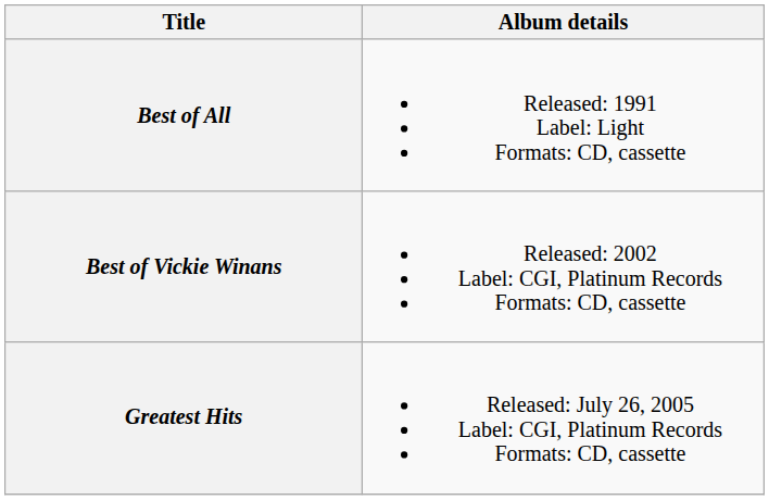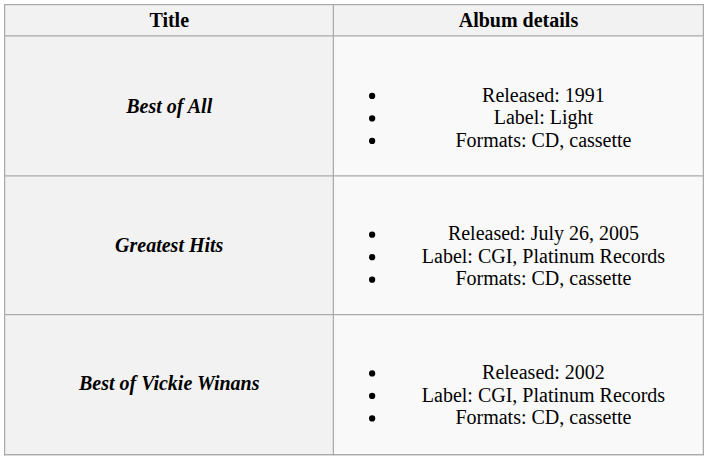 <table class="wikitable plainrowheaders" style="text-align:center;">
 <tr>
 <th scope="col" rowspan="1" style="width:16em;">Title</th>
 <th scope="col" rowspan="1" style="width:18em;">Album details</th>
 </tr>
 <tr>
 <th scope="row"><em>Best of All</em></th>
 <td><br><ul><li>Released: 1991</li><li>Label: Light</li><li>Formats: CD, cassette</li></ul></td>
 </tr>
 <tr>
+<th scope="row"><em>Greatest Hits</em></th>
+<td><br><ul><li>Released: July 26, 2005</li><li>Label: CGI, Platinum Records</li><li>Formats: CD, cassette</li></ul></td>
+</tr>
+<tr>
 <th scope="row"><em>Best of Vickie Winans</em></th>
 <td><br><ul><li>Released: 2002</li><li>Label: CGI, Platinum Records</li><li>Formats: CD, cassette</li></ul></td>
 </tr>
 <tr>
-<th scope="row"><em>Greatest Hits</em></th>
-<td><br><ul><li>Released: July 26, 2005</li><li>Label: CGI, Platinum Records</li><li>Formats: CD, cassette</li></ul></td>
-</tr>
-<tr>
 </tr>
 </table>
